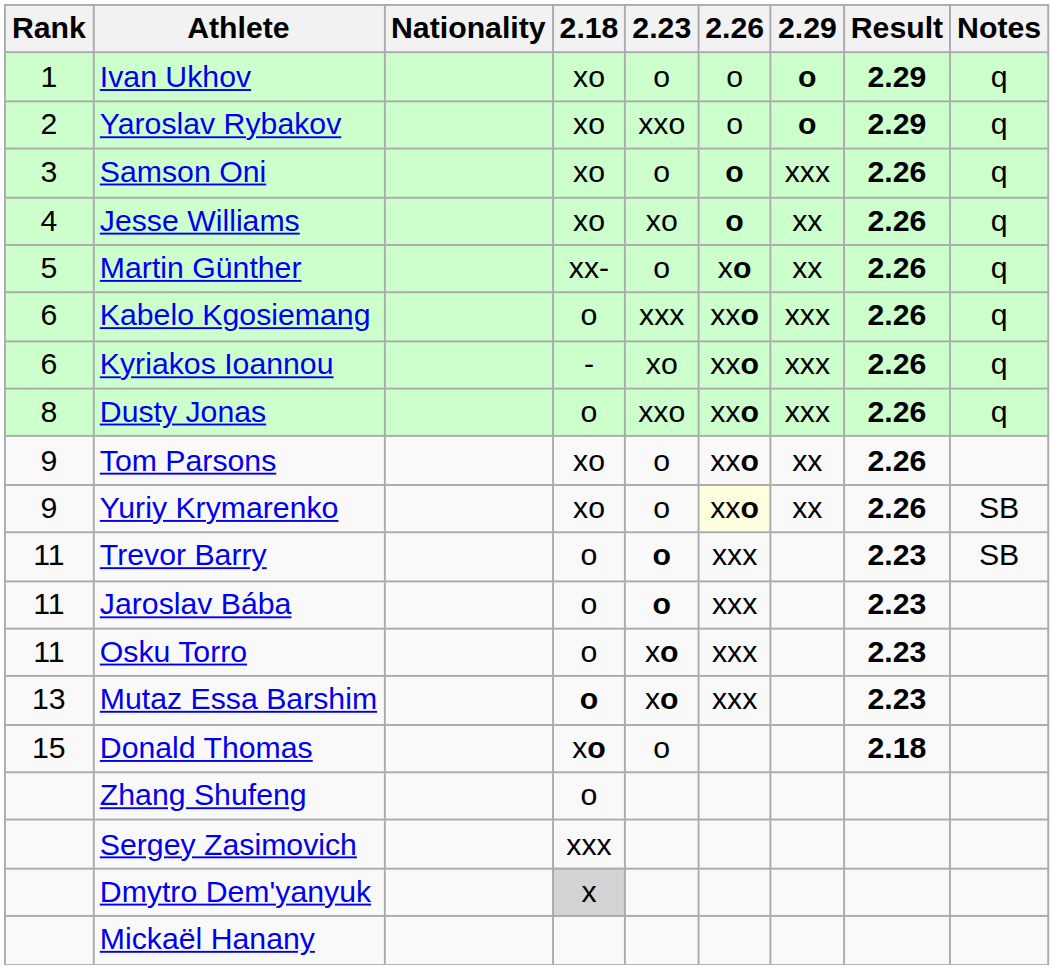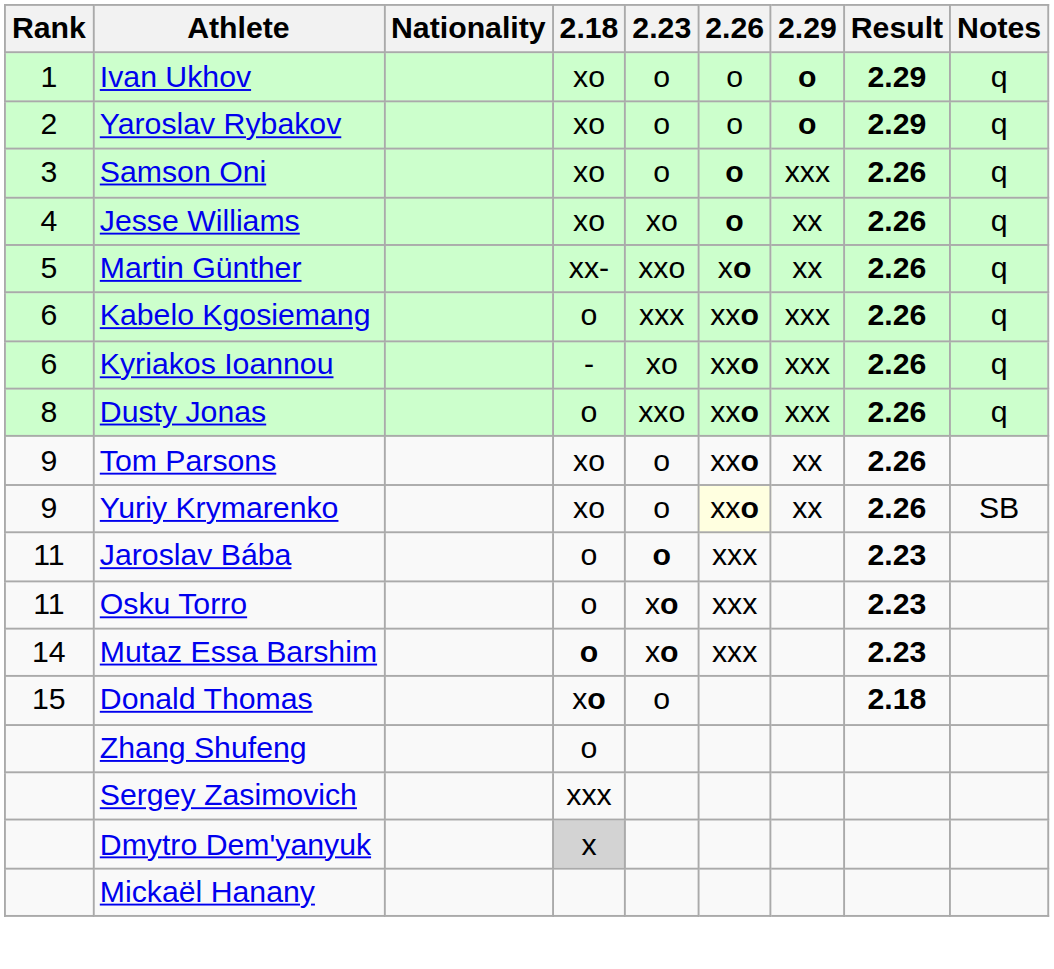 <table class="wikitable sortable" style="text-align:center">
 <tr>
 <th>Rank</th>
 <th>Athlete</th>
 <th>Nationality</th>
 <th>2.18</th>
 <th>2.23</th>
 <th>2.26</th>
 <th>2.29</th>
 <th>Result</th>
 <th>Notes</th>
 </tr>
 <tr bgcolor=ccffcc>
 <td>1</td>
 <td align=left><a href='#'>Ivan Ukhov</a></td>
 <td align=left></td>
 <td>xo</td>
 <td>o</td>
 <td>o</td>
 <td><strong>o</strong></td>
 <td><strong>2.29</strong></td>
 <td>q</td>
 </tr>
 <tr bgcolor=ccffcc>
 <td>2</td>
 <td align=left><a href='#'>Yaroslav Rybakov</a></td>
 <td align=left></td>
 <td>xo</td>
-<td>xxo</td>
+<td>o</td>
 <td>o</td>
 <td><strong>o</strong></td>
 <td><strong>2.29</strong></td>
 <td>q</td>
 </tr>
 <tr bgcolor=ccffcc>
 <td>3</td>
 <td align=left><a href='#'>Samson Oni</a></td>
 <td align=left></td>
 <td>xo</td>
 <td>o</td>
 <td><strong>o</strong></td>
 <td>xxx</td>
 <td><strong>2.26</strong></td>
 <td>q</td>
 </tr>
 <tr bgcolor=ccffcc>
 <td>4</td>
 <td align=left><a href='#'>Jesse Williams</a></td>
 <td align=left></td>
 <td>xo</td>
 <td>xo</td>
 <td><strong>o</strong></td>
 <td>xx</td>
 <td><strong>2.26</strong></td>
 <td>q</td>
 </tr>
 <tr bgcolor=ccffcc>
 <td>5</td>
 <td align=left><a href='#'>Martin Günther</a></td>
 <td align=left></td>
 <td>xx-</td>
-<td>o</td>
+<td>xxo</td>
 <td>x<strong>o</strong></td>
 <td>xx</td>
 <td><strong>2.26</strong></td>
 <td>q</td>
 </tr>
 <tr bgcolor=ccffcc>
 <td>6</td>
 <td align=left><a href='#'>Kabelo Kgosiemang</a></td>
 <td align=left></td>
 <td>o</td>
 <td>xxx</td>
 <td>xx<strong>o</strong></td>
 <td>xxx</td>
 <td><strong>2.26</strong></td>
 <td>q</td>
 </tr>
 <tr bgcolor=ccffcc>
 <td>6</td>
 <td align=left><a href='#'>Kyriakos Ioannou</a></td>
 <td align=left></td>
 <td>-</td>
 <td>xo</td>
 <td>xx<strong>o</strong></td>
 <td>xxx</td>
 <td><strong>2.26</strong></td>
 <td>q</td>
 </tr>
 <tr bgcolor=ccffcc>
 <td>8</td>
 <td align=left><a href='#'>Dusty Jonas</a></td>
 <td align=left></td>
 <td>o</td>
 <td>xxo</td>
 <td>xx<strong>o</strong></td>
 <td>xxx</td>
 <td><strong>2.26</strong></td>
 <td>q</td>
 </tr>
 <tr>
 <td>9</td>
 <td align=left><a href='#'>Tom Parsons</a></td>
 <td align=left></td>
 <td>xo</td>
 <td>o</td>
 <td>xx<strong>o</strong></td>
 <td>xx</td>
 <td><strong>2.26</strong></td>
 <td></td>
 </tr>
 <tr>
 <td>9</td>
 <td align=left><a href='#'>Yuriy Krymarenko</a></td>
 <td align=left></td>
 <td>xo</td>
 <td>o</td>
 <td style="background: lightyellow;">xx<strong>o</strong></td>
 <td>xx</td>
 <td><strong>2.26</strong></td>
 <td>SB</td>
 </tr>
 <tr>
 <td>11</td>
-<td align=left><a href='#'>Trevor Barry</a></td>
-<td align=left></td>
-<td>o</td>
-<td><strong>o</strong></td>
-<td>xxx</td>
-<td></td>
-<td><strong>2.23</strong></td>
-<td>SB</td>
-</tr>
-<tr>
-<td>11</td>
 <td align=left><a href='#'>Jaroslav Bába</a></td>
 <td align=left></td>
 <td>o</td>
 <td><strong>o</strong></td>
 <td>xxx</td>
 <td></td>
 <td><strong>2.23</strong></td>
 <td></td>
 </tr>
 <tr>
 <td>11</td>
 <td align=left><a href='#'>Osku Torro</a></td>
 <td align=left></td>
 <td>o</td>
 <td>x<strong>o</strong></td>
 <td>xxx</td>
 <td></td>
 <td><strong>2.23</strong></td>
 <td></td>
 </tr>
 <tr>
-<td>13</td>
+<td>14</td>
 <td align=left><a href='#'>Mutaz Essa Barshim</a></td>
 <td align=left></td>
 <td><strong>o</strong></td>
 <td>x<strong>o</strong></td>
 <td>xxx</td>
 <td></td>
 <td><strong>2.23</strong></td>
 <td></td>
 </tr>
 <tr>
 <td>15</td>
 <td align=left><a href='#'>Donald Thomas</a></td>
 <td align=left></td>
 <td>x<strong>o</strong></td>
 <td>o</td>
 <td></td>
 <td></td>
 <td><strong>2.18</strong></td>
 <td></td>
 </tr>
 <tr>
 <td></td>
 <td align=left><a href='#'>Zhang Shufeng</a></td>
 <td align=left></td>
 <td>o</td>
 <td></td>
 <td></td>
 <td></td>
 <td><strong></strong></td>
 <td></td>
 </tr>
 <tr>
 <td></td>
 <td align=left><a href='#'>Sergey Zasimovich</a></td>
 <td align=left></td>
 <td>xxx</td>
 <td></td>
 <td></td>
 <td></td>
 <td><strong></strong></td>
 <td></td>
 </tr>
 <tr>
 <td></td>
 <td align=left><a href='#'>Dmytro Dem'yanyuk</a></td>
 <td align=left></td>
 <td style="background: lightgrey;">x</td>
 <td></td>
 <td></td>
 <td></td>
 <td><strong></strong></td>
 <td></td>
 </tr>
 <tr>
 <td></td>
 <td align=left><a href='#'>Mickaël Hanany</a></td>
 <td align=left></td>
 <td></td>
 <td></td>
 <td></td>
 <td></td>
 <td><strong></strong></td>
 <td></td>
 </tr>
 </table>
